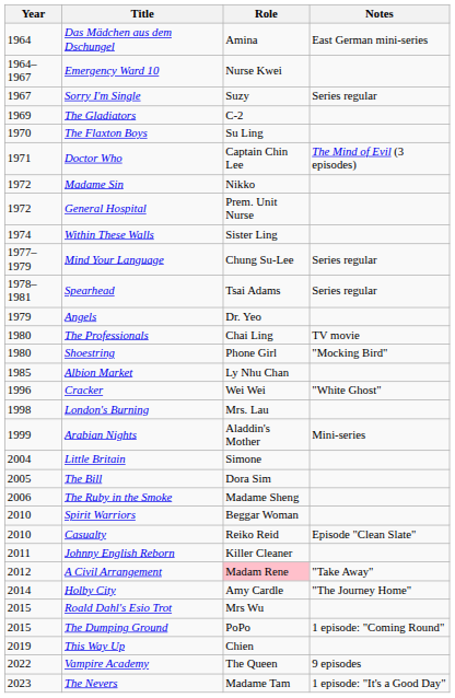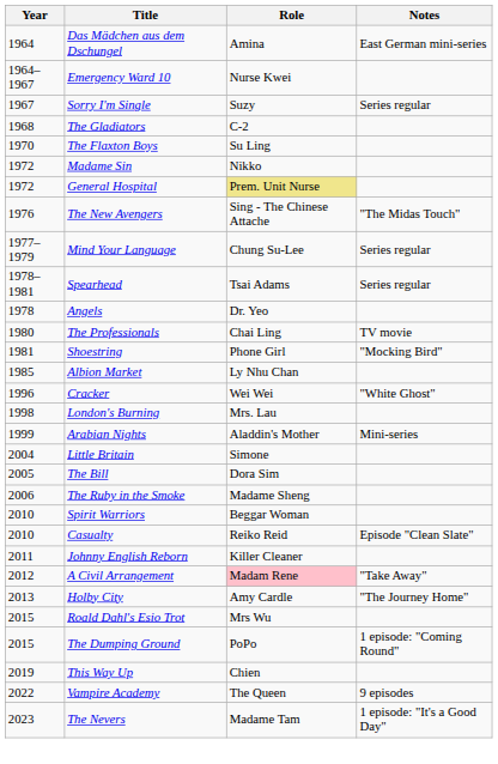 <table class="wikitable sortable">
 <tr>
 <th>Year</th>
 <th>Title</th>
 <th>Role</th>
 <th class="unsortable">Notes</th>
 </tr>
 <tr>
 <td>1964</td>
 <td><em><a href='#'>Das Mädchen aus dem Dschungel</a></em></td>
 <td>Amina</td>
 <td>East German mini-series</td>
 </tr>
 <tr>
 <td>1964–1967</td>
 <td><em><a href='#'>Emergency Ward 10</a></em></td>
 <td>Nurse Kwei</td>
 </tr>
 <tr>
 <td>1967</td>
 <td><em><a href='#'>Sorry I'm Single</a></em></td>
 <td>Suzy</td>
 <td>Series regular</td>
 </tr>
 <tr>
-<td>1969</td>
+<td>1968</td>
 <td><em><a href='#'>The Gladiators</a></em></td>
 <td>C-2</td>
 <td></td>
 </tr>
 <tr>
 <td>1970</td>
 <td><em><a href='#'>The Flaxton Boys</a></em></td>
 <td>Su Ling</td>
 <td></td>
 </tr>
 <tr>
-<td>1971</td>
-<td><em><a href='#'>Doctor Who</a></em></td>
-<td>Captain Chin Lee</td>
-<td><em><a href='#'>The Mind of Evil</a></em> (3 episodes)</td>
-</tr>
-<tr>
 <td>1972</td>
 <td><em><a href='#'>Madame Sin</a></em></td>
 <td>Nikko</td>
 <td></td>
 </tr>
 <tr>
 <td>1972</td>
 <td><em><a href='#'>General Hospital</a></em></td>
-<td>Prem. Unit Nurse</td>
+<td style="background: khaki;">Prem. Unit Nurse</td>
 <td></td>
 </tr>
 <tr>
-<td>1974</td>
-<td><em><a href='#'>Within These Walls</a></em></td>
-<td>Sister Ling</td>
-<td></td>
+<td>1976</td>
+<td><em><a href='#'>The New Avengers</a></em></td>
+<td>Sing - The Chinese Attache</td>
+<td>"The Midas Touch"</td>
 </tr>
 <tr>
 <td>1977–1979</td>
 <td><em><a href='#'>Mind Your Language</a></em></td>
 <td>Chung Su-Lee</td>
 <td>Series regular</td>
 </tr>
 <tr>
 <td>1978–1981</td>
 <td><em><a href='#'>Spearhead</a></em></td>
 <td>Tsai Adams</td>
 <td>Series regular</td>
 </tr>
 <tr>
-<td>1979</td>
+<td>1978</td>
 <td><em><a href='#'>Angels</a></em></td>
 <td>Dr. Yeo</td>
 <td></td>
 </tr>
 <tr>
 <td>1980</td>
 <td><em><a href='#'>The Professionals</a></em></td>
 <td>Chai Ling</td>
 <td>TV movie</td>
 </tr>
 <tr>
-<td>1980</td>
+<td>1981</td>
 <td><em><a href='#'>Shoestring</a></em></td>
 <td>Phone Girl</td>
 <td>"Mocking Bird"</td>
 </tr>
 <tr>
 <td>1985</td>
 <td><em><a href='#'>Albion Market</a></em></td>
 <td>Ly Nhu Chan</td>
 <td></td>
 </tr>
 <tr>
 <td>1996</td>
 <td><em><a href='#'>Cracker</a></em></td>
 <td>Wei Wei</td>
 <td>"White Ghost"</td>
 </tr>
 <tr>
 <td>1998</td>
 <td><em><a href='#'>London's Burning</a></em></td>
 <td>Mrs. Lau</td>
 <td></td>
 </tr>
 <tr>
 <td>1999</td>
 <td><em><a href='#'>Arabian Nights</a></em></td>
 <td>Aladdin's Mother</td>
 <td>Mini-series</td>
 </tr>
 <tr>
 <td>2004</td>
 <td><em><a href='#'>Little Britain</a></em></td>
 <td>Simone</td>
 <td></td>
 </tr>
 <tr>
 <td>2005</td>
 <td><em><a href='#'>The Bill</a></em></td>
 <td>Dora Sim</td>
 <td></td>
 </tr>
 <tr>
 <td>2006</td>
 <td><em><a href='#'>The Ruby in the Smoke</a></em></td>
 <td>Madame Sheng</td>
 <td></td>
 </tr>
 <tr>
 <td>2010</td>
 <td><em><a href='#'>Spirit Warriors</a></em></td>
 <td>Beggar Woman</td>
 <td></td>
 </tr>
 <tr>
 <td>2010</td>
 <td><em><a href='#'>Casualty</a></em></td>
 <td>Reiko Reid</td>
 <td>Episode "Clean Slate"</td>
 </tr>
 <tr>
 <td>2011</td>
 <td><em><a href='#'>Johnny English Reborn</a></em></td>
 <td>Killer Cleaner</td>
 <td></td>
 </tr>
 <tr>
 <td>2012</td>
 <td><em><a href='#'>A Civil Arrangement</a></em></td>
 <td style="background: pink;">Madam Rene</td>
 <td>"Take Away"</td>
 </tr>
 <tr>
-<td>2014</td>
+<td>2013</td>
 <td><em><a href='#'>Holby City</a></em></td>
 <td>Amy Cardle</td>
 <td>"The Journey Home"</td>
 </tr>
 <tr>
 <td>2015</td>
 <td><em><a href='#'>Roald Dahl's Esio Trot</a></em></td>
 <td>Mrs Wu</td>
 <td></td>
 </tr>
 <tr>
 <td>2015</td>
 <td><em><a href='#'>The Dumping Ground</a></em></td>
 <td>PoPo</td>
 <td>1 episode: "Coming Round"</td>
 </tr>
 <tr>
 <td>2019</td>
 <td><em><a href='#'>This Way Up</a></em></td>
 <td>Chien</td>
 <td></td>
 </tr>
 <tr>
 <td>2022</td>
 <td><em><a href='#'>Vampire Academy</a></em></td>
 <td>The Queen</td>
 <td>9 episodes</td>
 </tr>
 <tr>
 <td>2023</td>
 <td><em><a href='#'>The Nevers</a></em></td>
 <td>Madame Tam</td>
 <td>1 episode: "It's a Good Day"</td>
 </tr>
 </table>
